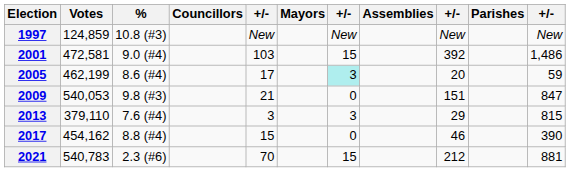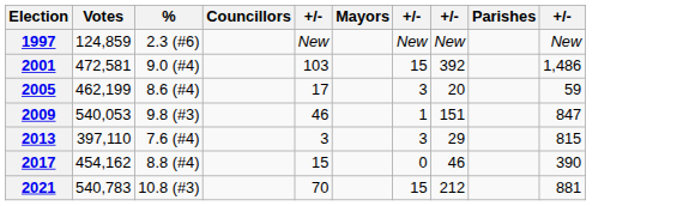 <table class="wikitable" style="text-align:right;">
 <tr>
 <th>Election</th>
 <th width="50px">Votes</th>
 <th>%</th>
 <th>Councillors</th>
 <th>+/-</th>
 <th>Mayors</th>
 <th>+/-</th>
-<th>Assemblies</th>
 <th>+/-</th>
 <th>Parishes</th>
 <th>+/-</th>
 </tr>
 <tr>
 <th><a href='#'>1997</a></th>
 <td>124,859</td>
-<td>10.8 (#3)</td>
+<td>2.3 (#6)</td>
 <td></td>
 <td><em>New</em></td>
 <td></td>
 <td><em>New</em></td>
-<td></td>
 <td><em>New</em></td>
 <td></td>
 <td><em>New</em></td>
 </tr>
 <tr>
 <th><a href='#'>2001</a></th>
 <td>472,581</td>
 <td>9.0 (#4)</td>
 <td></td>
 <td>103</td>
 <td></td>
 <td>15</td>
-<td></td>
 <td>392</td>
 <td></td>
 <td>1,486</td>
 </tr>
 <tr>
 <th><a href='#'>2005</a></th>
 <td>462,199</td>
 <td>8.6 (#4)</td>
 <td></td>
 <td>17</td>
 <td></td>
-<td style="background: paleturquoise;">3</td>
-<td></td>
+<td>3</td>
 <td>20</td>
 <td></td>
 <td>59</td>
 </tr>
 <tr>
 <th><a href='#'>2009</a></th>
 <td>540,053</td>
 <td>9.8 (#3)</td>
 <td></td>
-<td>21</td>
+<td>46</td>
 <td></td>
-<td>0</td>
-<td></td>
+<td>1</td>
 <td>151</td>
 <td></td>
 <td>847</td>
 </tr>
 <tr>
 <th><a href='#'>2013</a></th>
-<td>379,110</td>
+<td>397,110</td>
 <td>7.6 (#4)</td>
 <td></td>
 <td>3</td>
 <td></td>
 <td>3</td>
-<td></td>
 <td>29</td>
 <td></td>
 <td>815</td>
 </tr>
 <tr>
 <th><a href='#'>2017</a></th>
 <td>454,162</td>
 <td>8.8 (#4)</td>
 <td></td>
 <td>15</td>
 <td></td>
 <td>0</td>
-<td></td>
 <td>46</td>
 <td></td>
 <td>390</td>
 </tr>
 <tr>
 <th><a href='#'>2021</a></th>
 <td>540,783</td>
-<td>2.3 (#6)</td>
+<td>10.8 (#3)</td>
 <td></td>
 <td>70</td>
 <td></td>
 <td>15</td>
-<td></td>
 <td>212</td>
 <td></td>
 <td>881</td>
 </tr>
 </table>
